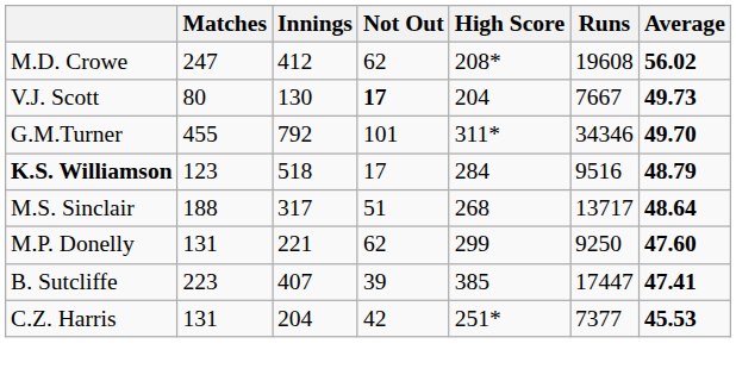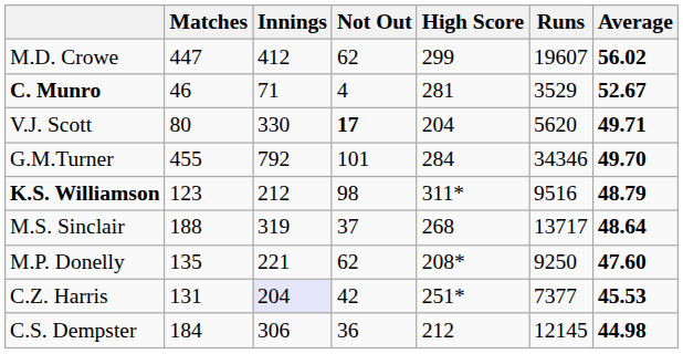 <table class="wikitable">
 <tr>
 <th></th>
 <th>Matches</th>
 <th>Innings</th>
 <th>Not Out</th>
 <th>High Score</th>
 <th>Runs</th>
 <th>Average</th>
 </tr>
 <tr>
 <td>M.D. Crowe</td>
-<td>247</td>
+<td>447</td>
 <td>412</td>
 <td>62</td>
-<td>208*</td>
-<td>19608</td>
+<td>299</td>
+<td>19607</td>
 <td><strong>56.02</strong></td>
+</tr>
+<tr>
+<td><strong>C. Munro</strong></td>
+<td>46</td>
+<td>71</td>
+<td>4</td>
+<td>281</td>
+<td>3529</td>
+<td><strong>52.67</strong></td>
 </tr>
 <tr>
 <td>V.J. Scott</td>
 <td>80</td>
-<td>130</td>
+<td>330</td>
 <td><strong>17</strong></td>
 <td>204</td>
-<td>7667</td>
-<td><strong>49.73</strong></td>
+<td>5620</td>
+<td><strong>49.71</strong></td>
 </tr>
 <tr>
 <td>G.M.Turner</td>
 <td>455</td>
 <td>792</td>
 <td>101</td>
-<td>311*</td>
+<td>284</td>
 <td>34346</td>
 <td><strong>49.70</strong></td>
 </tr>
 <tr>
 <td><strong>K.S. Williamson</strong></td>
 <td>123</td>
-<td>518</td>
-<td>17</td>
-<td>284</td>
+<td>212</td>
+<td>98</td>
+<td>311*</td>
 <td>9516</td>
 <td><strong>48.79</strong></td>
 </tr>
 <tr>
 <td>M.S. Sinclair</td>
 <td>188</td>
-<td>317</td>
-<td>51</td>
+<td>319</td>
+<td>37</td>
 <td>268</td>
 <td>13717</td>
 <td><strong>48.64</strong></td>
 </tr>
 <tr>
 <td>M.P. Donelly</td>
-<td>131</td>
+<td>135</td>
 <td>221</td>
 <td>62</td>
-<td>299</td>
+<td>208*</td>
 <td>9250</td>
 <td><strong>47.60</strong></td>
 </tr>
 <tr>
-<td>B. Sutcliffe</td>
-<td>223</td>
-<td>407</td>
-<td>39</td>
-<td>385</td>
-<td>17447</td>
-<td><strong>47.41</strong></td>
-</tr>
-<tr>
 <td>C.Z. Harris</td>
 <td>131</td>
-<td>204</td>
+<td style="background: lavender;">204</td>
 <td>42</td>
 <td>251*</td>
 <td>7377</td>
 <td><strong>45.53</strong></td>
 </tr>
+<tr>
+<td>C.S. Dempster</td>
+<td>184</td>
+<td>306</td>
+<td>36</td>
+<td>212</td>
+<td>12145</td>
+<td><strong>44.98</strong></td>
+</tr>
 </table>
